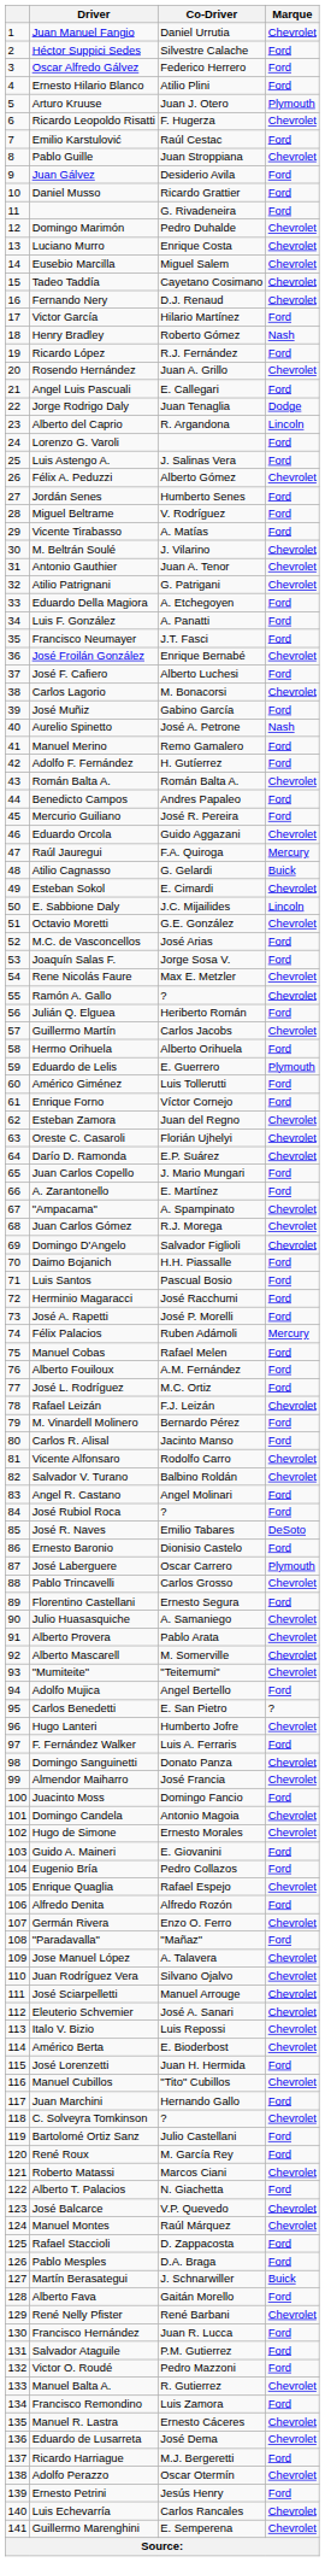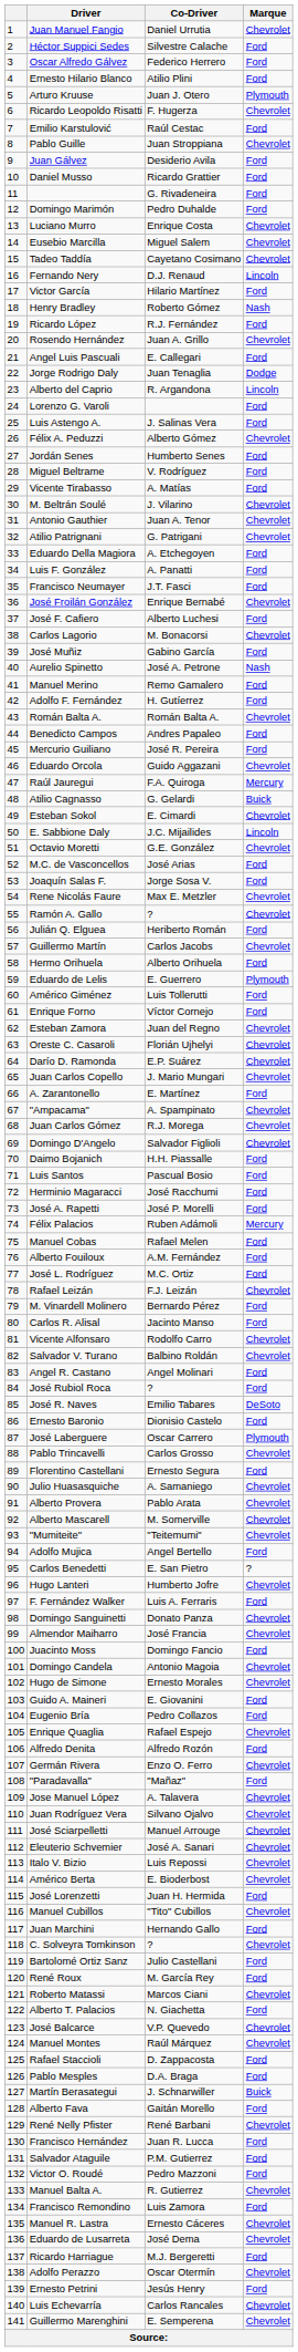 <table class="wikitable sortable" style="font-size:85%;">
 <tr>
 <th></th>
 <th>Driver</th>
 <th>Co-Driver</th>
 <th>Marque</th>
 </tr>
 <tr>
 <td>1</td>
 <td> <a href='#'>Juan Manuel Fangio</a></td>
 <td> Daniel Urrutia</td>
 <td><a href='#'>Chevrolet</a></td>
 </tr>
 <tr>
 <td>2</td>
 <td> <a href='#'>Héctor Suppici Sedes</a></td>
 <td> Silvestre Calache</td>
 <td><a href='#'>Ford</a></td>
 </tr>
 <tr>
 <td>3</td>
 <td> <a href='#'>Oscar Alfredo Gálvez</a></td>
 <td> Federico Herrero</td>
 <td><a href='#'>Ford</a></td>
 </tr>
 <tr>
 <td>4</td>
 <td> Ernesto Hilario Blanco</td>
 <td> Atilio Plini</td>
 <td><a href='#'>Ford</a></td>
 </tr>
 <tr>
 <td>5</td>
 <td> Arturo Kruuse</td>
 <td> Juan J. Otero</td>
 <td><a href='#'>Plymouth</a></td>
 </tr>
 <tr>
 <td>6</td>
 <td> Ricardo Leopoldo Risatti</td>
 <td> F. Hugerza</td>
 <td><a href='#'>Chevrolet</a></td>
 </tr>
 <tr>
 <td>7</td>
 <td> Emilio Karstulović</td>
 <td> Raúl Cestac</td>
 <td><a href='#'>Ford</a></td>
 </tr>
 <tr>
 <td>8</td>
 <td> Pablo Guille</td>
 <td> Juan Stroppiana</td>
 <td><a href='#'>Chevrolet</a></td>
 </tr>
 <tr>
 <td>9</td>
 <td> <a href='#'>Juan Gálvez</a></td>
 <td> Desiderio Avila</td>
 <td><a href='#'>Ford</a></td>
 </tr>
 <tr>
 <td>10</td>
 <td> Daniel Musso</td>
 <td> Ricardo Grattier</td>
 <td><a href='#'>Ford</a></td>
 </tr>
 <tr>
 <td>11</td>
 <td></td>
 <td> G. Rivadeneira</td>
 <td><a href='#'>Ford</a></td>
 </tr>
 <tr>
 <td>12</td>
 <td> Domingo Marimón</td>
 <td> Pedro Duhalde</td>
-<td><a href='#'>Chevrolet</a></td>
+<td><a href='#'>Ford</a></td>
 </tr>
 <tr>
 <td>13</td>
 <td> Luciano Murro</td>
 <td> Enrique Costa</td>
 <td><a href='#'>Chevrolet</a></td>
 </tr>
 <tr>
 <td>14</td>
 <td> Eusebio Marcilla</td>
 <td> Miguel Salem</td>
 <td><a href='#'>Chevrolet</a></td>
 </tr>
 <tr>
 <td>15</td>
 <td> Tadeo Taddía</td>
 <td> Cayetano Cosimano</td>
 <td><a href='#'>Chevrolet</a></td>
 </tr>
 <tr>
 <td>16</td>
 <td> Fernando Nery</td>
 <td> D.J. Renaud</td>
-<td><a href='#'>Chevrolet</a></td>
+<td><a href='#'>Lincoln</a></td>
 </tr>
 <tr>
 <td>17</td>
 <td> Victor García</td>
 <td> Hilario Martínez</td>
 <td><a href='#'>Ford</a></td>
 </tr>
 <tr>
 <td>18</td>
 <td> Henry Bradley</td>
 <td> Roberto Gómez</td>
 <td><a href='#'>Nash</a></td>
 </tr>
 <tr>
 <td>19</td>
 <td> Ricardo López</td>
 <td> R.J. Fernández</td>
 <td><a href='#'>Ford</a></td>
 </tr>
 <tr>
 <td>20</td>
 <td> Rosendo Hernández</td>
 <td> Juan A. Grillo</td>
 <td><a href='#'>Chevrolet</a></td>
 </tr>
 <tr>
 <td>21</td>
 <td> Angel Luis Pascuali</td>
 <td> E. Callegari</td>
 <td><a href='#'>Ford</a></td>
 </tr>
 <tr>
 <td>22</td>
 <td> Jorge Rodrigo Daly</td>
 <td> Juan Tenaglia</td>
 <td><a href='#'>Dodge</a></td>
 </tr>
 <tr>
 <td>23</td>
 <td> Alberto del Caprio</td>
 <td> R. Argandona</td>
 <td><a href='#'>Lincoln</a></td>
 </tr>
 <tr>
 <td>24</td>
 <td> Lorenzo G. Varoli</td>
 <td></td>
 <td><a href='#'>Ford</a></td>
 </tr>
 <tr>
 <td>25</td>
 <td> Luis Astengo A.</td>
 <td> J. Salinas Vera</td>
 <td><a href='#'>Ford</a></td>
 </tr>
 <tr>
 <td>26</td>
 <td> Félix A. Peduzzi</td>
 <td> Alberto Gómez</td>
 <td><a href='#'>Chevrolet</a></td>
 </tr>
 <tr>
 <td>27</td>
 <td> Jordán Senes</td>
 <td> Humberto Senes</td>
 <td><a href='#'>Ford</a></td>
 </tr>
 <tr>
 <td>28</td>
 <td> Miguel Beltrame</td>
 <td> V. Rodríguez</td>
 <td><a href='#'>Ford</a></td>
 </tr>
 <tr>
 <td>29</td>
 <td> Vicente Tirabasso</td>
 <td> A. Matías</td>
 <td><a href='#'>Ford</a></td>
 </tr>
 <tr>
 <td>30</td>
 <td> M. Beltrán Soulé</td>
 <td> J. Vilarino</td>
 <td><a href='#'>Chevrolet</a></td>
 </tr>
 <tr>
 <td>31</td>
 <td> Antonio Gauthier</td>
 <td> Juan A. Tenor</td>
 <td><a href='#'>Chevrolet</a></td>
 </tr>
 <tr>
 <td>32</td>
 <td> Atilio Patrignani</td>
 <td> G. Patrigani</td>
 <td><a href='#'>Chevrolet</a></td>
 </tr>
 <tr>
 <td>33</td>
 <td> Eduardo Della Magiora</td>
 <td> A. Etchegoyen</td>
 <td><a href='#'>Ford</a></td>
 </tr>
 <tr>
 <td>34</td>
 <td> Luis F. González</td>
 <td> A. Panatti</td>
 <td><a href='#'>Ford</a></td>
 </tr>
 <tr>
 <td>35</td>
 <td> Francisco Neumayer</td>
 <td> J.T. Fasci</td>
 <td><a href='#'>Ford</a></td>
 </tr>
 <tr>
 <td>36</td>
 <td> <a href='#'>José Froilán González</a></td>
 <td> Enrique Bernabé</td>
 <td><a href='#'>Chevrolet</a></td>
 </tr>
 <tr>
 <td>37</td>
 <td> José F. Cafiero</td>
 <td> Alberto Luchesi</td>
 <td><a href='#'>Ford</a></td>
 </tr>
 <tr>
 <td>38</td>
 <td> Carlos Lagorio</td>
 <td> M. Bonacorsi</td>
 <td><a href='#'>Chevrolet</a></td>
 </tr>
 <tr>
 <td>39</td>
 <td> José Muñiz</td>
 <td> Gabino García</td>
 <td><a href='#'>Ford</a></td>
 </tr>
 <tr>
 <td>40</td>
 <td> Aurelio Spinetto</td>
 <td> José A. Petrone</td>
 <td><a href='#'>Nash</a></td>
 </tr>
 <tr>
 <td>41</td>
 <td> Manuel Merino</td>
 <td> Remo Gamalero</td>
 <td><a href='#'>Ford</a></td>
 </tr>
 <tr>
 <td>42</td>
 <td> Adolfo F. Fernández</td>
 <td> H. Gutíerrez</td>
 <td><a href='#'>Ford</a></td>
 </tr>
 <tr>
 <td>43</td>
 <td> Román Balta A.</td>
 <td> Román Balta A.</td>
 <td><a href='#'>Chevrolet</a></td>
 </tr>
 <tr>
 <td>44</td>
 <td> Benedicto Campos</td>
 <td> Andres Papaleo</td>
 <td><a href='#'>Ford</a></td>
 </tr>
 <tr>
 <td>45</td>
 <td> Mercurio Guiliano</td>
 <td> José R. Pereira</td>
 <td><a href='#'>Ford</a></td>
 </tr>
 <tr>
 <td>46</td>
 <td> Eduardo Orcola</td>
 <td> Guido Aggazani</td>
 <td><a href='#'>Chevrolet</a></td>
 </tr>
 <tr>
 <td>47</td>
 <td> Raúl Jauregui</td>
 <td> F.A. Quiroga</td>
 <td><a href='#'>Mercury</a></td>
 </tr>
 <tr>
 <td>48</td>
 <td> Atilio Cagnasso</td>
 <td> G. Gelardi</td>
 <td><a href='#'>Buick</a></td>
 </tr>
 <tr>
 <td>49</td>
 <td> Esteban Sokol</td>
 <td> E. Cimardi</td>
 <td><a href='#'>Chevrolet</a></td>
 </tr>
 <tr>
 <td>50</td>
 <td> E. Sabbione Daly</td>
 <td> J.C. Mijailides</td>
 <td><a href='#'>Lincoln</a></td>
 </tr>
 <tr>
 <td>51</td>
 <td> Octavio Moretti</td>
 <td> G.E. González</td>
 <td><a href='#'>Chevrolet</a></td>
 </tr>
 <tr>
 <td>52</td>
 <td> M.C. de Vasconcellos</td>
 <td> José Arias</td>
 <td><a href='#'>Ford</a></td>
 </tr>
 <tr>
 <td>53</td>
 <td> Joaquín Salas F.</td>
 <td> Jorge Sosa V.</td>
 <td><a href='#'>Ford</a></td>
 </tr>
 <tr>
 <td>54</td>
 <td> Rene Nicolás Faure</td>
 <td> Max E. Metzler</td>
 <td><a href='#'>Chevrolet</a></td>
 </tr>
 <tr>
 <td>55</td>
 <td> Ramón A. Gallo</td>
 <td> ?</td>
 <td><a href='#'>Chevrolet</a></td>
 </tr>
 <tr>
 <td>56</td>
 <td> Julián Q. Elguea</td>
 <td> Heriberto Román</td>
 <td><a href='#'>Ford</a></td>
 </tr>
 <tr>
 <td>57</td>
 <td> Guillermo Martín</td>
 <td> Carlos Jacobs</td>
 <td><a href='#'>Chevrolet</a></td>
 </tr>
 <tr>
 <td>58</td>
 <td> Hermo Orihuela</td>
 <td> Alberto Orihuela</td>
 <td><a href='#'>Ford</a></td>
 </tr>
 <tr>
 <td>59</td>
 <td> Eduardo de Lelis</td>
 <td> E. Guerrero</td>
 <td><a href='#'>Plymouth</a></td>
 </tr>
 <tr>
 <td>60</td>
 <td> Américo Giménez</td>
 <td> Luis Tollerutti</td>
 <td><a href='#'>Ford</a></td>
 </tr>
 <tr>
 <td>61</td>
 <td> Enrique Forno</td>
 <td> Víctor Cornejo</td>
 <td><a href='#'>Ford</a></td>
 </tr>
 <tr>
 <td>62</td>
 <td> Esteban Zamora</td>
 <td> Juan del Regno</td>
 <td><a href='#'>Chevrolet</a></td>
 </tr>
 <tr>
 <td>63</td>
 <td> Oreste C. Casaroli</td>
 <td> Florián Ujhelyi</td>
 <td><a href='#'>Chevrolet</a></td>
 </tr>
 <tr>
 <td>64</td>
 <td> Darío D. Ramonda</td>
 <td> E.P. Suárez</td>
 <td><a href='#'>Chevrolet</a></td>
 </tr>
 <tr>
 <td>65</td>
 <td> Juan Carlos Copello</td>
 <td> J. Mario Mungari</td>
-<td><a href='#'>Ford</a></td>
+<td><a href='#'>Chevrolet</a></td>
 </tr>
 <tr>
 <td>66</td>
 <td> A. Zarantonello</td>
 <td> E. Martínez</td>
 <td><a href='#'>Ford</a></td>
 </tr>
 <tr>
 <td>67</td>
 <td> "Ampacama"</td>
 <td> A. Spampinato</td>
 <td><a href='#'>Chevrolet</a></td>
 </tr>
 <tr>
 <td>68</td>
 <td> Juan Carlos Gómez</td>
 <td> R.J. Morega</td>
 <td><a href='#'>Chevrolet</a></td>
 </tr>
 <tr>
 <td>69</td>
 <td> Domingo D'Angelo</td>
 <td> Salvador Figlioli</td>
 <td><a href='#'>Chevrolet</a></td>
 </tr>
 <tr>
 <td>70</td>
 <td> Daimo Bojanich</td>
 <td> H.H. Piassalle</td>
 <td><a href='#'>Ford</a></td>
 </tr>
 <tr>
 <td>71</td>
 <td> Luis Santos</td>
 <td> Pascual Bosio</td>
 <td><a href='#'>Ford</a></td>
 </tr>
 <tr>
 <td>72</td>
 <td> Herminio Magaracci</td>
 <td> José Racchumi</td>
 <td><a href='#'>Ford</a></td>
 </tr>
 <tr>
 <td>73</td>
 <td> José A. Rapetti</td>
 <td> José P. Morelli</td>
 <td><a href='#'>Ford</a></td>
 </tr>
 <tr>
 <td>74</td>
 <td> Félix Palacios</td>
 <td> Ruben Adámoli</td>
 <td><a href='#'>Mercury</a></td>
 </tr>
 <tr>
 <td>75</td>
 <td> Manuel Cobas</td>
 <td> Rafael Melen</td>
 <td><a href='#'>Ford</a></td>
 </tr>
 <tr>
 <td>76</td>
 <td> Alberto Fouiloux</td>
 <td> A.M. Fernández</td>
 <td><a href='#'>Ford</a></td>
 </tr>
 <tr>
 <td>77</td>
 <td> José L. Rodríguez</td>
 <td> M.C. Ortiz</td>
 <td><a href='#'>Ford</a></td>
 </tr>
 <tr>
 <td>78</td>
 <td> Rafael Leizán</td>
 <td> F.J. Leizán</td>
 <td><a href='#'>Chevrolet</a></td>
 </tr>
 <tr>
 <td>79</td>
 <td> M. Vinardell Molinero</td>
 <td> Bernardo Pérez</td>
 <td><a href='#'>Ford</a></td>
 </tr>
 <tr>
 <td>80</td>
 <td> Carlos R. Alisal</td>
 <td> Jacinto Manso</td>
 <td><a href='#'>Ford</a></td>
 </tr>
 <tr>
 <td>81</td>
 <td> Vicente Alfonsaro</td>
 <td> Rodolfo Carro</td>
 <td><a href='#'>Chevrolet</a></td>
 </tr>
 <tr>
 <td>82</td>
 <td> Salvador V. Turano</td>
 <td> Balbino Roldán</td>
 <td><a href='#'>Chevrolet</a></td>
 </tr>
 <tr>
 <td>83</td>
 <td> Angel R. Castano</td>
 <td> Angel Molinari</td>
 <td><a href='#'>Ford</a></td>
 </tr>
 <tr>
 <td>84</td>
 <td> José Rubiol Roca</td>
 <td> ?</td>
 <td><a href='#'>Ford</a></td>
 </tr>
 <tr>
 <td>85</td>
 <td> José R. Naves</td>
 <td> Emilio Tabares</td>
 <td><a href='#'>DeSoto</a></td>
 </tr>
 <tr>
 <td>86</td>
 <td> Ernesto Baronio</td>
 <td> Dionisio Castelo</td>
 <td><a href='#'>Ford</a></td>
 </tr>
 <tr>
 <td>87</td>
 <td> José Laberguere</td>
 <td> Oscar Carrero</td>
 <td><a href='#'>Plymouth</a></td>
 </tr>
 <tr>
 <td>88</td>
 <td> Pablo Trincavelli</td>
 <td> Carlos Grosso</td>
 <td><a href='#'>Chevrolet</a></td>
 </tr>
 <tr>
 <td>89</td>
 <td> Florentino Castellani</td>
 <td> Ernesto Segura</td>
 <td><a href='#'>Ford</a></td>
 </tr>
 <tr>
 <td>90</td>
 <td> Julio Huasasquiche</td>
 <td> A. Samaniego</td>
 <td><a href='#'>Chevrolet</a></td>
 </tr>
 <tr>
 <td>91</td>
 <td> Alberto Provera</td>
 <td> Pablo Arata</td>
 <td><a href='#'>Chevrolet</a></td>
 </tr>
 <tr>
 <td>92</td>
 <td> Alberto Mascarell</td>
 <td> M. Somerville</td>
 <td><a href='#'>Chevrolet</a></td>
 </tr>
 <tr>
 <td>93</td>
 <td> "Mumiteite"</td>
 <td> "Teitemumi"</td>
 <td><a href='#'>Chevrolet</a></td>
 </tr>
 <tr>
 <td>94</td>
 <td> Adolfo Mujica</td>
 <td> Angel Bertello</td>
 <td><a href='#'>Ford</a></td>
 </tr>
 <tr>
 <td>95</td>
 <td> Carlos Benedetti</td>
 <td> E. San Pietro</td>
 <td>?</td>
 </tr>
 <tr>
 <td>96</td>
 <td> Hugo Lanteri</td>
 <td> Humberto Jofre</td>
 <td><a href='#'>Chevrolet</a></td>
 </tr>
 <tr>
 <td>97</td>
 <td> F. Fernández Walker</td>
 <td> Luis A. Ferraris</td>
 <td><a href='#'>Ford</a></td>
 </tr>
 <tr>
 <td>98</td>
 <td> Domingo Sanguinetti</td>
 <td> Donato Panza</td>
 <td><a href='#'>Chevrolet</a></td>
 </tr>
 <tr>
 <td>99</td>
 <td> Almendor Maiharro</td>
 <td> José Francia</td>
 <td><a href='#'>Chevrolet</a></td>
 </tr>
 <tr>
 <td>100</td>
 <td> Juacinto Moss</td>
 <td> Domingo Fancio</td>
 <td><a href='#'>Ford</a></td>
 </tr>
 <tr>
 <td>101</td>
 <td> Domingo Candela</td>
 <td> Antonio Magoia</td>
 <td><a href='#'>Chevrolet</a></td>
 </tr>
 <tr>
 <td>102</td>
 <td> Hugo de Simone</td>
 <td> Ernesto Morales</td>
 <td><a href='#'>Chevrolet</a></td>
 </tr>
 <tr>
 <td>103</td>
 <td> Guido A. Maineri</td>
 <td> E. Giovanini</td>
 <td><a href='#'>Ford</a></td>
 </tr>
 <tr>
 <td>104</td>
 <td> Eugenio Bría</td>
 <td> Pedro Collazos</td>
 <td><a href='#'>Ford</a></td>
 </tr>
 <tr>
 <td>105</td>
 <td> Enrique Quaglia</td>
 <td> Rafael Espejo</td>
 <td><a href='#'>Chevrolet</a></td>
 </tr>
 <tr>
 <td>106</td>
 <td> Alfredo Denita</td>
 <td> Alfredo Rozón</td>
 <td><a href='#'>Ford</a></td>
 </tr>
 <tr>
 <td>107</td>
 <td> Germán Rivera</td>
 <td> Enzo O. Ferro</td>
 <td><a href='#'>Chevrolet</a></td>
 </tr>
 <tr>
 <td>108</td>
 <td> "Paradavalla"</td>
 <td> "Mañaz"</td>
 <td><a href='#'>Ford</a></td>
 </tr>
 <tr>
 <td>109</td>
 <td> Jose Manuel López</td>
 <td> A. Talavera</td>
 <td><a href='#'>Chevrolet</a></td>
 </tr>
 <tr>
 <td>110</td>
 <td> Juan Rodríguez Vera</td>
 <td> Silvano Ojalvo</td>
 <td><a href='#'>Chevrolet</a></td>
 </tr>
 <tr>
 <td>111</td>
 <td> José Sciarpelletti</td>
 <td> Manuel Arrouge</td>
 <td><a href='#'>Chevrolet</a></td>
 </tr>
 <tr>
 <td>112</td>
 <td> Eleuterio Schvemier</td>
 <td> José A. Sanari</td>
 <td><a href='#'>Chevrolet</a></td>
 </tr>
 <tr>
 <td>113</td>
 <td> Italo V. Bizio</td>
 <td> Luis Repossi</td>
 <td><a href='#'>Chevrolet</a></td>
 </tr>
 <tr>
 <td>114</td>
 <td> Américo Berta</td>
 <td> E. Bioderbost</td>
 <td><a href='#'>Chevrolet</a></td>
 </tr>
 <tr>
 <td>115</td>
 <td> José Lorenzetti</td>
 <td> Juan H. Hermida</td>
 <td><a href='#'>Ford</a></td>
 </tr>
 <tr>
 <td>116</td>
 <td> Manuel Cubillos</td>
 <td> "Tito" Cubillos</td>
 <td><a href='#'>Chevrolet</a></td>
 </tr>
 <tr>
 <td>117</td>
 <td> Juan Marchini</td>
 <td> Hernando Gallo</td>
 <td><a href='#'>Ford</a></td>
 </tr>
 <tr>
 <td>118</td>
 <td> C. Solveyra Tomkinson</td>
 <td> ?</td>
 <td><a href='#'>Chevrolet</a></td>
 </tr>
 <tr>
 <td>119</td>
 <td> Bartolomé Ortiz Sanz</td>
 <td> Julio Castellani</td>
 <td><a href='#'>Ford</a></td>
 </tr>
 <tr>
 <td>120</td>
 <td> René Roux</td>
 <td> M. García Rey</td>
 <td><a href='#'>Ford</a></td>
 </tr>
 <tr>
 <td>121</td>
 <td> Roberto Matassi</td>
 <td> Marcos Ciani</td>
 <td><a href='#'>Chevrolet</a></td>
 </tr>
 <tr>
 <td>122</td>
 <td> Alberto T. Palacios</td>
 <td> N. Giachetta</td>
 <td><a href='#'>Ford</a></td>
 </tr>
 <tr>
 <td>123</td>
 <td> José Balcarce</td>
 <td> V.P. Quevedo</td>
 <td><a href='#'>Chevrolet</a></td>
 </tr>
 <tr>
 <td>124</td>
 <td> Manuel Montes</td>
 <td> Raúl Márquez</td>
 <td><a href='#'>Chevrolet</a></td>
 </tr>
 <tr>
 <td>125</td>
 <td> Rafael Staccioli</td>
 <td> D. Zappacosta</td>
 <td><a href='#'>Ford</a></td>
 </tr>
 <tr>
 <td>126</td>
 <td> Pablo Mesples</td>
 <td> D.A. Braga</td>
 <td><a href='#'>Ford</a></td>
 </tr>
 <tr>
 <td>127</td>
 <td> Martín Berasategui</td>
 <td> J. Schnarwiller</td>
 <td><a href='#'>Buick</a></td>
 </tr>
 <tr>
 <td>128</td>
 <td> Alberto Fava</td>
 <td> Gaitán Morello</td>
 <td><a href='#'>Ford</a></td>
 </tr>
 <tr>
 <td>129</td>
 <td> René Nelly Pfister</td>
 <td> René Barbani</td>
 <td><a href='#'>Chevrolet</a></td>
 </tr>
 <tr>
 <td>130</td>
 <td> Francisco Hernández</td>
 <td> Juan R. Lucca</td>
 <td><a href='#'>Ford</a></td>
 </tr>
 <tr>
 <td>131</td>
 <td> Salvador Ataguile</td>
 <td> P.M. Gutierrez</td>
 <td><a href='#'>Ford</a></td>
 </tr>
 <tr>
 <td>132</td>
 <td> Victor O. Roudé</td>
 <td> Pedro Mazzoni</td>
 <td><a href='#'>Ford</a></td>
 </tr>
 <tr>
 <td>133</td>
 <td> Manuel Balta A.</td>
 <td> R. Gutierrez</td>
 <td><a href='#'>Chevrolet</a></td>
 </tr>
 <tr>
 <td>134</td>
 <td> Francisco Remondino</td>
 <td> Luis Zamora</td>
 <td><a href='#'>Ford</a></td>
 </tr>
 <tr>
 <td>135</td>
 <td> Manuel R. Lastra</td>
 <td> Ernesto Cáceres</td>
 <td><a href='#'>Chevrolet</a></td>
 </tr>
 <tr>
 <td>136</td>
 <td> Eduardo de Lusarreta</td>
 <td> José Dema</td>
 <td><a href='#'>Chevrolet</a></td>
 </tr>
 <tr>
 <td>137</td>
 <td> Ricardo Harriague</td>
 <td> M.J. Bergeretti</td>
 <td><a href='#'>Ford</a></td>
 </tr>
 <tr>
 <td>138</td>
 <td> Adolfo Perazzo</td>
 <td> Oscar Otermín</td>
 <td><a href='#'>Chevrolet</a></td>
 </tr>
 <tr>
 <td>139</td>
 <td> Ernesto Petrini</td>
 <td> Jesús Henry</td>
 <td><a href='#'>Ford</a></td>
 </tr>
 <tr>
 <td>140</td>
 <td> Luis Echevarría</td>
 <td> Carlos Rancales</td>
 <td><a href='#'>Chevrolet</a></td>
 </tr>
 <tr>
 <td>141</td>
 <td> Guillermo Marenghini</td>
 <td> E. Semperena</td>
 <td><a href='#'>Chevrolet</a></td>
 </tr>
 <tr>
 <th colspan=4>Source:</th>
 </tr>
 </table>
